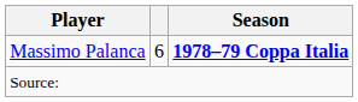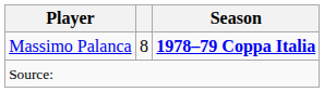 <table class="wikitable">
 <tr>
 <th>Player</th>
 <th></th>
 <th>Season</th>
 </tr>
 <tr>
 <td><a href='#'>Massimo Palanca</a></td>
-<td align=center>6</td>
+<td align=center>8</td>
 <td><strong><a href='#'>1978–79 Coppa Italia</a></strong></td>
 </tr>
 <tr>
 <td colspan=3><small>Source:</small></td>
 </tr>
 </table>
